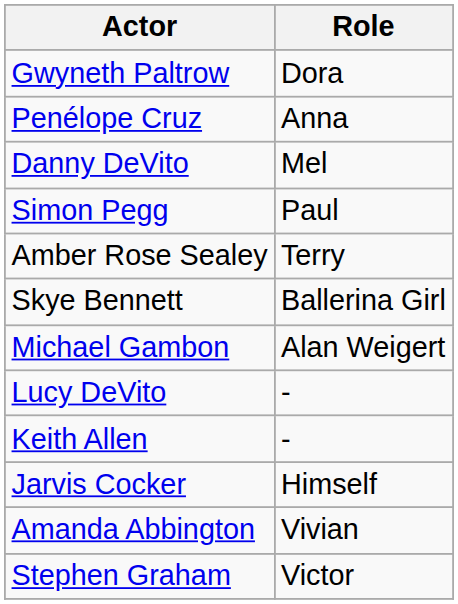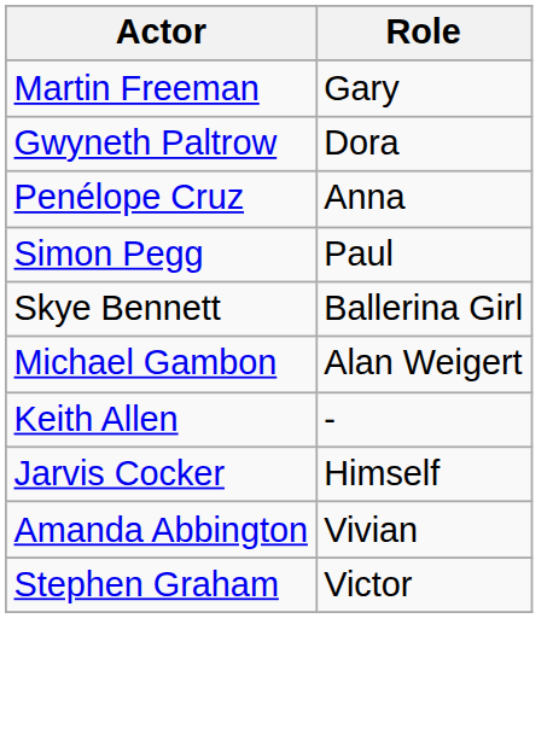 <table class="wikitable">
 <tr>
 <th>Actor</th>
 <th>Role</th>
+</tr>
+<tr>
+<td><a href='#'>Martin Freeman</a></td>
+<td>Gary</td>
 </tr>
 <tr>
 <td><a href='#'>Gwyneth Paltrow</a></td>
 <td>Dora</td>
 </tr>
 <tr>
 <td><a href='#'>Penélope Cruz</a></td>
 <td>Anna</td>
 </tr>
 <tr>
-<td><a href='#'>Danny DeVito</a></td>
-<td>Mel</td>
-</tr>
-<tr>
 <td><a href='#'>Simon Pegg</a></td>
 <td>Paul</td>
-</tr>
-<tr>
-<td>Amber Rose Sealey</td>
-<td>Terry</td>
 </tr>
 <tr>
 <td>Skye Bennett</td>
 <td>Ballerina Girl</td>
 </tr>
 <tr>
 <td><a href='#'>Michael Gambon</a></td>
 <td>Alan Weigert</td>
-</tr>
-<tr>
-<td><a href='#'>Lucy DeVito</a></td>
-<td>-</td>
 </tr>
 <tr>
 <td><a href='#'>Keith Allen</a></td>
 <td>-</td>
 </tr>
 <tr>
 <td><a href='#'>Jarvis Cocker</a></td>
 <td>Himself</td>
 </tr>
 <tr>
 <td><a href='#'>Amanda Abbington</a></td>
 <td>Vivian</td>
 </tr>
 <tr>
 <td><a href='#'>Stephen Graham</a></td>
 <td>Victor</td>
 </tr>
 </table>
